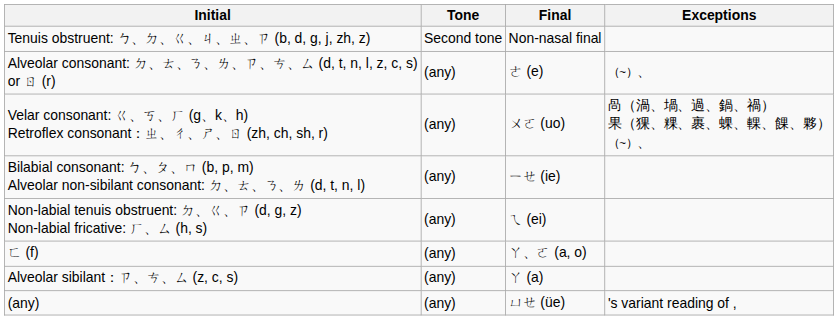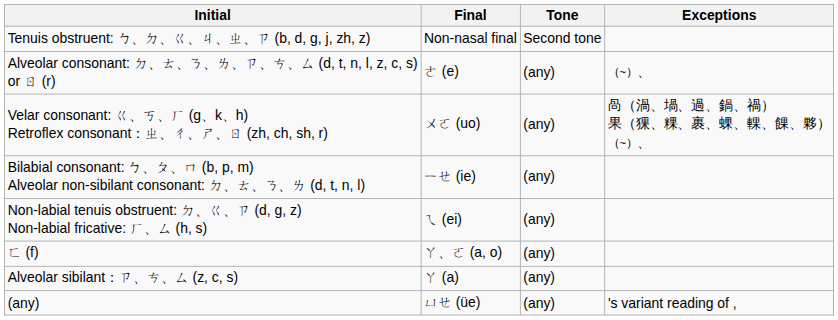 <table class="wikitable">
 <tr>
 <th>Initial</th>
+<th>Final</th>
 <th>Tone</th>
-<th>Final</th>
 <th>Exceptions</th>
 </tr>
 <tr>
 <td>Tenuis obstruent: ㄅ、ㄉ、ㄍ、ㄐ、ㄓ、ㄗ (b, d, g, j, zh, z)</td>
+<td>Non-nasal final</td>
 <td>Second tone</td>
-<td>Non-nasal final</td>
 <td></td>
 </tr>
 <tr>
 <td>Alveolar consonant: ㄉ、ㄊ、ㄋ、ㄌ、ㄗ、ㄘ、ㄙ (d, t, n, l, z, c, s)<br>or ㄖ (r)</td>
+<td>ㄜ (e)</td>
 <td>(any)</td>
-<td>ㄜ (e)</td>
 <td><small>（~）</small>、</td>
 </tr>
 <tr>
 <td>Velar consonant: ㄍ、ㄎ、ㄏ (g、k、h)<br>Retroflex consonant：ㄓ、ㄔ、ㄕ、ㄖ (zh, ch, sh, r)</td>
+<td>ㄨㄛ (uo)</td>
 <td>(any)</td>
-<td>ㄨㄛ (uo)</td>
 <td>咼（渦、堝、過、鍋、禍）<br>果（猓、粿、裹、蜾、輠、餜、夥）<br><small>（~）</small>、</td>
 </tr>
 <tr>
 <td>Bilabial consonant: ㄅ、ㄆ、ㄇ (b, p, m)<br>Alveolar non-sibilant consonant: ㄉ、ㄊ、ㄋ、ㄌ (d, t, n, l)</td>
+<td>ㄧㄝ (ie)</td>
 <td>(any)</td>
-<td>ㄧㄝ (ie)</td>
 <td></td>
 </tr>
 <tr>
 <td>Non-labial tenuis obstruent: ㄉ、ㄍ、ㄗ (d, g, z)<br>Non-labial fricative: ㄏ、ㄙ (h, s)</td>
+<td>ㄟ (ei)</td>
 <td>(any)</td>
-<td>ㄟ (ei)</td>
 <td></td>
 </tr>
 <tr>
 <td>ㄈ (f)</td>
+<td>ㄚ、ㄛ (a, o)</td>
 <td>(any)</td>
-<td>ㄚ、ㄛ (a, o)</td>
 <td></td>
 </tr>
 <tr>
 <td>Alveolar sibilant：ㄗ、ㄘ、ㄙ (z, c, s)</td>
+<td>ㄚ (a)</td>
 <td>(any)</td>
-<td>ㄚ (a)</td>
 <td></td>
 </tr>
 <tr>
 <td>(any)</td>
+<td>ㄩㄝ (üe)</td>
 <td>(any)</td>
-<td>ㄩㄝ (üe)</td>
 <td>'s variant reading of , </td>
 </tr>
 </table>
